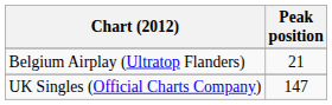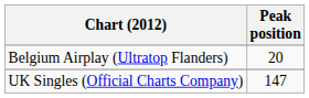 <table class="wikitable sortable">
 <tr>
 <th>Chart (2012)</th>
 <th>Peak<br>position</th>
 </tr>
 <tr>
 </tr>
 <tr>
 </tr>
 <tr>
 </tr>
 <tr>
 <td>Belgium Airplay (<a href='#'>Ultratop</a> Flanders)</td>
-<td style="text-align:center">21</td>
+<td style="text-align:center">20</td>
 </tr>
 <tr>
 </tr>
 <tr>
 </tr>
 <tr>
 </tr>
 <tr>
 </tr>
 <tr>
 <td>UK Singles (<a href='#'>Official Charts Company</a>)</td>
 <td style="text-align:center;">147</td>
 </tr>
 </table>
